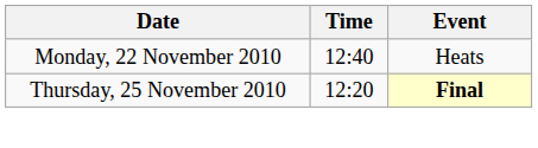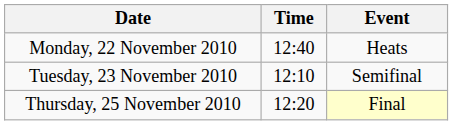 <table class = "wikitable" style="text-align:center;">
 <tr>
 <th width=220>Date</th>
 <th width=50>Time</th>
 <th width=100>Event</th>
 </tr>
 <tr>
 <td>Monday, 22 November 2010</td>
 <td>12:40</td>
 <td>Heats</td>
 </tr>
 <tr>
+<td>Tuesday, 23 November 2010</td>
+<td>12:10</td>
+<td>Semifinal</td>
+</tr>
+<tr>
 <td>Thursday, 25 November 2010</td>
 <td>12:20</td>
-<td bgcolor=ffffcc><strong>Final</strong></td>
+<td bgcolor=ffffcc>Final</td>
 </tr>
 </table>
